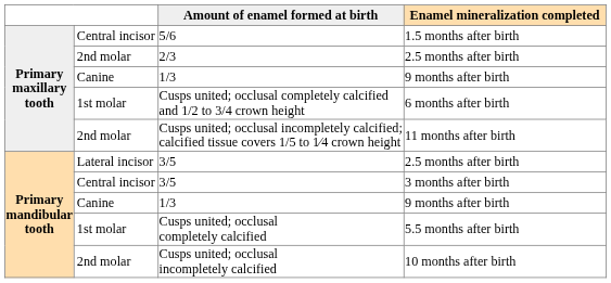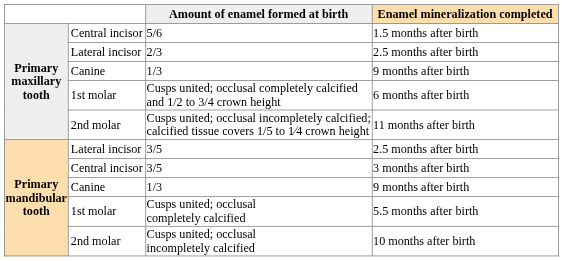 <table border="BORDER" style="border-collapse:collapse;padding:3px">
 <tr>
 <td colspan=2> </td>
 <th style="background:#efefef;padding:3px">Amount of enamel formed at birth</th>
 <th style="background:#ffdead;padding:3px"> Enamel mineralization completed </th>
 </tr>
 <tr>
 <th style="background:#efefef;" rowspan=5>Primary<br>maxillary<br>tooth</th>
 <td style="padding:3px">Central incisor</td>
 <td>5/6</td>
 <td>1.5 months after birth</td>
 </tr>
 <tr>
-<td style="padding:3px">2nd molar</td>
+<td style="padding:3px">Lateral incisor</td>
 <td>2/3</td>
 <td>2.5 months after birth</td>
 </tr>
 <tr>
 <td style="padding:3px">Canine</td>
 <td>1/3</td>
 <td>9 months after birth</td>
 </tr>
 <tr>
 <td style="padding:3px">1st molar</td>
 <td>Cusps united; occlusal completely calcified<br>and 1/2 to 3/4 crown height</td>
 <td>6 months after birth</td>
 </tr>
 <tr>
 <td style="padding:3px">2nd molar</td>
 <td>Cusps united; occlusal incompletely calcified;<br>calcified tissue covers 1/5 to 1⁄4 crown height</td>
 <td>11 months after birth</td>
 </tr>
 <tr>
 <th style="background:#ffdead;" rowspan=5>Primary<br>mandibular<br>tooth</th>
 <td style="padding:3px">Lateral incisor</td>
 <td>3/5</td>
 <td>2.5 months after birth</td>
 </tr>
 <tr>
 <td style="padding:3px">Central incisor</td>
 <td>3/5</td>
 <td>3 months after birth</td>
 </tr>
 <tr>
 <td style="padding:3px">Canine</td>
 <td>1/3</td>
 <td>9 months after birth</td>
 </tr>
 <tr>
 <td style="padding:3px">1st molar</td>
 <td>Cusps united; occlusal<br>completely calcified</td>
 <td>5.5 months after birth</td>
 </tr>
 <tr>
 <td style="padding:3px">2nd molar</td>
 <td>Cusps united; occlusal<br>incompletely calcified</td>
 <td>10 months after birth</td>
 </tr>
 </table>
